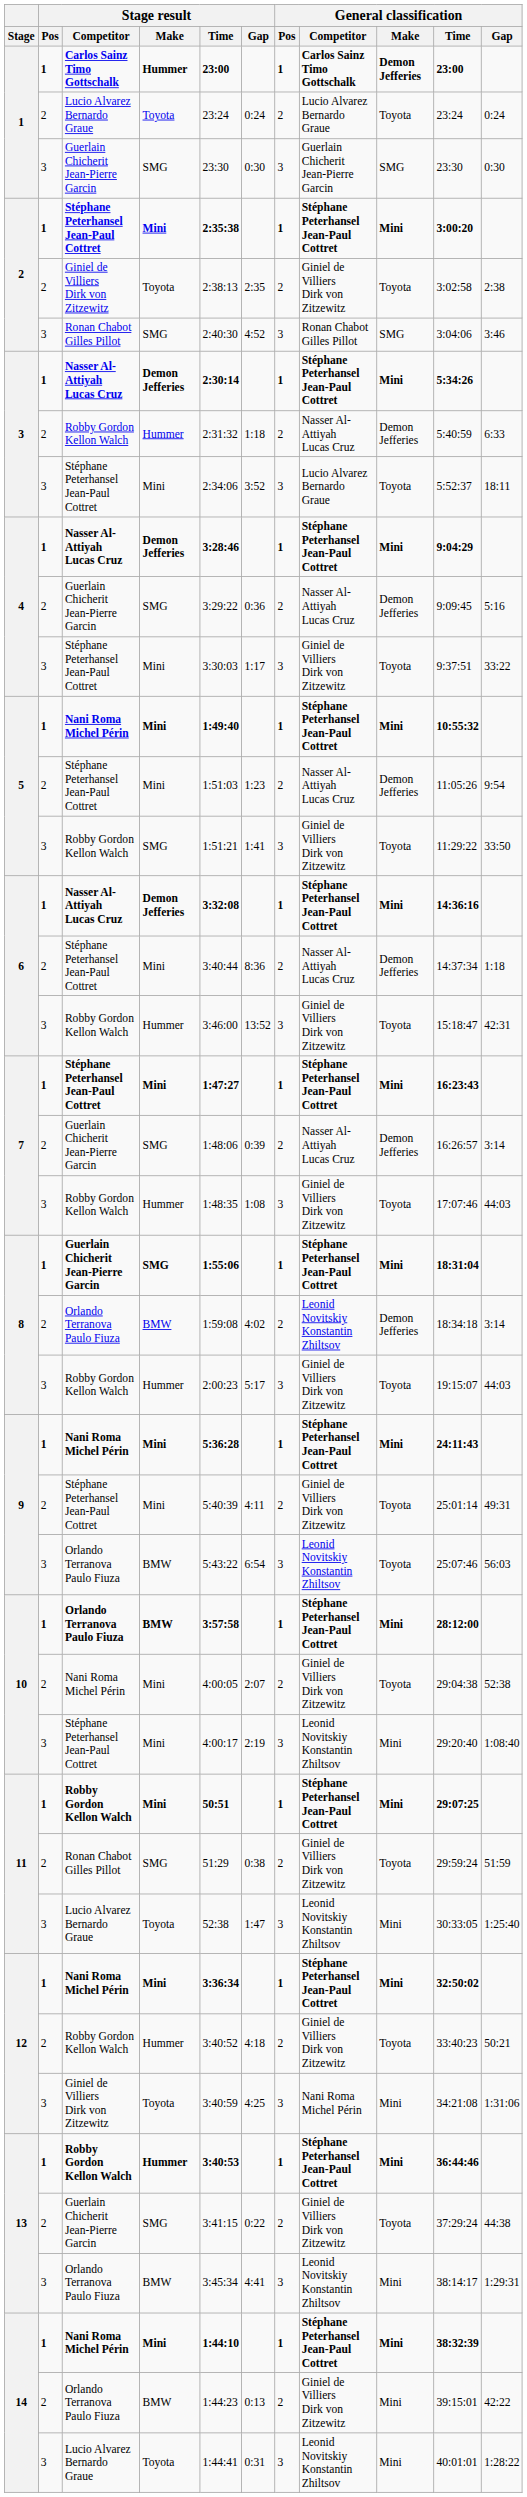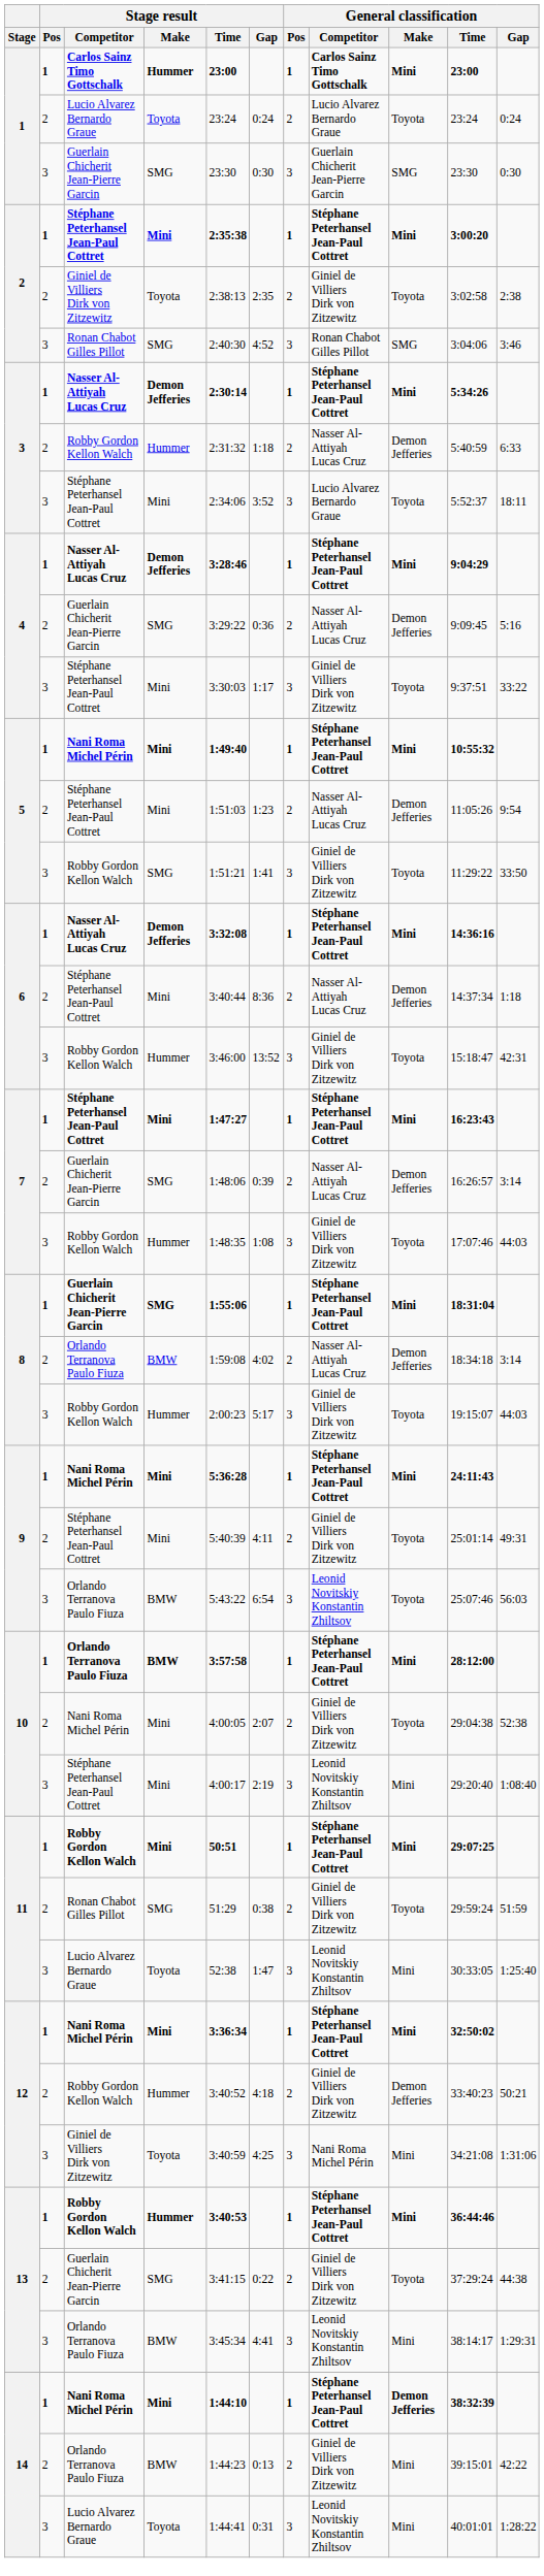 <table class="wikitable" style="font-size:85%;">
 <tr>
 <th></th>
 <th colspan=5><big>Stage result </big></th>
 <th colspan=5><big>General classification</big></th>
 </tr>
 <tr>
 <th width="40px">Stage</th>
 <th width="30px">Pos</th>
 <th width="170px">Competitor</th>
 <th width="120px">Make</th>
 <th width="40px">Time</th>
 <th width="40px">Gap</th>
 <th width="30px">Pos</th>
 <th width="170px">Competitor</th>
 <th width="120px">Make</th>
 <th width="40px">Time</th>
 <th width="40px">Gap</th>
 </tr>
 <tr>
 <th rowspan=3>1</th>
 <td><strong>1</strong></td>
 <td><strong> <a href='#'>Carlos Sainz</a> <br>  <a href='#'>Timo Gottschalk</a></strong></td>
 <td><strong>Hummer</strong></td>
 <td><strong>23:00</strong></td>
 <td></td>
 <td><strong>1</strong></td>
 <td><strong> Carlos Sainz <br>  Timo Gottschalk</strong></td>
-<td><strong>Demon Jefferies</strong></td>
+<td><strong>Mini</strong></td>
 <td><strong>23:00</strong></td>
 <td></td>
 </tr>
 <tr>
 <td>2</td>
 <td> <a href='#'>Lucio Alvarez</a> <br>  <a href='#'>Bernardo Graue</a></td>
 <td><a href='#'>Toyota</a></td>
 <td>23:24</td>
 <td>0:24</td>
 <td>2</td>
 <td> Lucio Alvarez <br>  Bernardo Graue</td>
 <td>Toyota</td>
 <td>23:24</td>
 <td>0:24</td>
 </tr>
 <tr>
 <td>3</td>
 <td> <a href='#'>Guerlain Chicherit</a> <br>  <a href='#'>Jean-Pierre Garcin</a></td>
 <td>SMG</td>
 <td>23:30</td>
 <td>0:30</td>
 <td>3</td>
 <td> Guerlain Chicherit <br>  Jean-Pierre Garcin</td>
 <td>SMG</td>
 <td>23:30</td>
 <td>0:30</td>
 </tr>
 <tr>
 <th rowspan=3>2</th>
 <td><strong>1</strong></td>
 <td> <strong><a href='#'>Stéphane Peterhansel</a> <br>  <a href='#'>Jean-Paul Cottret</a></strong></td>
 <td><strong><a href='#'>Mini</a></strong></td>
 <td><strong>2:35:38</strong></td>
 <td></td>
 <td><strong>1</strong></td>
 <td> <strong>Stéphane Peterhansel <br>  Jean-Paul Cottret</strong></td>
 <td><strong>Mini</strong></td>
 <td><strong>3:00:20</strong></td>
 <td></td>
 </tr>
 <tr>
 <td>2</td>
 <td> <a href='#'>Giniel de Villiers</a> <br>  <a href='#'>Dirk von Zitzewitz</a></td>
 <td>Toyota</td>
 <td>2:38:13</td>
 <td>2:35</td>
 <td>2</td>
 <td> Giniel de Villiers <br>  Dirk von Zitzewitz</td>
 <td>Toyota</td>
 <td>3:02:58</td>
 <td>2:38</td>
 </tr>
 <tr>
 <td>3</td>
 <td> <a href='#'>Ronan Chabot</a> <br>  <a href='#'>Gilles Pillot</a></td>
 <td>SMG</td>
 <td>2:40:30</td>
 <td>4:52</td>
 <td>3</td>
 <td> Ronan Chabot <br>  Gilles Pillot</td>
 <td>SMG</td>
 <td>3:04:06</td>
 <td>3:46</td>
 </tr>
 <tr>
 <th rowspan=3>3</th>
 <td><strong>1</strong></td>
 <td><strong> <a href='#'>Nasser Al-Attiyah</a> <br>  <a href='#'>Lucas Cruz</a></strong></td>
 <td><strong>Demon Jefferies</strong></td>
 <td><strong>2:30:14</strong></td>
 <td></td>
 <td><strong>1</strong></td>
 <td><strong> Stéphane Peterhansel <br>  Jean-Paul Cottret</strong></td>
 <td><strong>Mini</strong></td>
 <td><strong>5:34:26</strong></td>
 <td></td>
 </tr>
 <tr>
 <td>2</td>
 <td> <a href='#'>Robby Gordon</a> <br>  <a href='#'>Kellon Walch</a></td>
 <td><a href='#'>Hummer</a></td>
 <td>2:31:32</td>
 <td>1:18</td>
 <td>2</td>
 <td> Nasser Al-Attiyah <br>  Lucas Cruz</td>
 <td>Demon Jefferies</td>
 <td>5:40:59</td>
 <td>6:33</td>
 </tr>
 <tr>
 <td>3</td>
 <td> Stéphane Peterhansel <br>  Jean-Paul Cottret</td>
 <td>Mini</td>
 <td>2:34:06</td>
 <td>3:52</td>
 <td>3</td>
 <td> Lucio Alvarez <br>  Bernardo Graue</td>
 <td>Toyota</td>
 <td>5:52:37</td>
 <td>18:11</td>
 </tr>
 <tr>
 <th rowspan=3>4</th>
 <td><strong>1</strong></td>
 <td><strong> Nasser Al-Attiyah <br>  Lucas Cruz</strong></td>
 <td><strong>Demon Jefferies</strong></td>
 <td><strong>3:28:46</strong></td>
 <td></td>
 <td><strong>1</strong></td>
 <td><strong> Stéphane Peterhansel <br>  Jean-Paul Cottret</strong></td>
 <td><strong>Mini</strong></td>
 <td><strong>9:04:29</strong></td>
 <td></td>
 </tr>
 <tr>
 <td>2</td>
 <td> Guerlain Chicherit <br>  Jean-Pierre Garcin</td>
 <td>SMG</td>
 <td>3:29:22</td>
 <td>0:36</td>
 <td>2</td>
 <td> Nasser Al-Attiyah <br>  Lucas Cruz</td>
 <td>Demon Jefferies</td>
 <td>9:09:45</td>
 <td>5:16</td>
 </tr>
 <tr>
 <td>3</td>
 <td> Stéphane Peterhansel <br>  Jean-Paul Cottret</td>
 <td>Mini</td>
 <td>3:30:03</td>
 <td>1:17</td>
 <td>3</td>
 <td> Giniel de Villiers <br>  Dirk von Zitzewitz</td>
 <td>Toyota</td>
 <td>9:37:51</td>
 <td>33:22</td>
 </tr>
 <tr>
 <th rowspan=3>5</th>
 <td><strong>1</strong></td>
 <td><strong> <a href='#'>Nani Roma</a> <br>  <a href='#'>Michel Périn</a></strong></td>
 <td><strong>Mini</strong></td>
 <td><strong>1:49:40</strong></td>
 <td></td>
 <td><strong>1</strong></td>
 <td><strong> Stéphane Peterhansel <br>  Jean-Paul Cottret</strong></td>
 <td><strong>Mini</strong></td>
 <td><strong>10:55:32</strong></td>
 <td></td>
 </tr>
 <tr>
 <td>2</td>
 <td> Stéphane Peterhansel <br>  Jean-Paul Cottret</td>
 <td>Mini</td>
 <td>1:51:03</td>
 <td>1:23</td>
 <td>2</td>
 <td> Nasser Al-Attiyah <br>  Lucas Cruz</td>
 <td>Demon Jefferies</td>
 <td>11:05:26</td>
 <td>9:54</td>
 </tr>
 <tr>
 <td>3</td>
 <td> Robby Gordon <br>  Kellon Walch</td>
 <td>SMG</td>
 <td>1:51:21</td>
 <td>1:41</td>
 <td>3</td>
 <td> Giniel de Villiers <br>  Dirk von Zitzewitz</td>
 <td>Toyota</td>
 <td>11:29:22</td>
 <td>33:50</td>
 </tr>
 <tr>
 <th rowspan=3>6</th>
 <td><strong>1</strong></td>
 <td><strong> Nasser Al-Attiyah <br>  Lucas Cruz</strong></td>
 <td><strong>Demon Jefferies</strong></td>
 <td><strong>3:32:08</strong></td>
 <td></td>
 <td><strong>1</strong></td>
 <td><strong> Stéphane Peterhansel <br>  Jean-Paul Cottret</strong></td>
 <td><strong>Mini</strong></td>
 <td><strong>14:36:16</strong></td>
 <td></td>
 </tr>
 <tr>
 <td>2</td>
 <td> Stéphane Peterhansel <br>  Jean-Paul Cottret</td>
 <td>Mini</td>
 <td>3:40:44</td>
 <td>8:36</td>
 <td>2</td>
 <td> Nasser Al-Attiyah <br>  Lucas Cruz</td>
 <td>Demon Jefferies</td>
 <td>14:37:34</td>
 <td>1:18</td>
 </tr>
 <tr>
 <td>3</td>
 <td> Robby Gordon <br>  Kellon Walch</td>
 <td>Hummer</td>
 <td>3:46:00</td>
 <td>13:52</td>
 <td>3</td>
 <td> Giniel de Villiers <br>  Dirk von Zitzewitz</td>
 <td>Toyota</td>
 <td>15:18:47</td>
 <td>42:31</td>
 </tr>
 <tr>
 <th rowspan=3>7</th>
 <td><strong>1</strong></td>
 <td><strong> Stéphane Peterhansel <br>  Jean-Paul Cottret</strong></td>
 <td><strong>Mini</strong></td>
 <td><strong>1:47:27</strong></td>
 <td></td>
 <td><strong>1</strong></td>
 <td><strong> Stéphane Peterhansel <br>  Jean-Paul Cottret</strong></td>
 <td><strong>Mini</strong></td>
 <td><strong>16:23:43</strong></td>
 <td></td>
 </tr>
 <tr>
 <td>2</td>
 <td> Guerlain Chicherit <br>  Jean-Pierre Garcin</td>
 <td>SMG</td>
 <td>1:48:06</td>
 <td>0:39</td>
 <td>2</td>
 <td> Nasser Al-Attiyah <br>  Lucas Cruz</td>
 <td>Demon Jefferies</td>
 <td>16:26:57</td>
 <td>3:14</td>
 </tr>
 <tr>
 <td>3</td>
 <td> Robby Gordon <br>  Kellon Walch</td>
 <td>Hummer</td>
 <td>1:48:35</td>
 <td>1:08</td>
 <td>3</td>
 <td> Giniel de Villiers <br>  Dirk von Zitzewitz</td>
 <td>Toyota</td>
 <td>17:07:46</td>
 <td>44:03</td>
 </tr>
 <tr>
 <th rowspan=3>8</th>
 <td><strong>1</strong></td>
 <td><strong> Guerlain Chicherit <br>  Jean-Pierre Garcin</strong></td>
 <td><strong>SMG</strong></td>
 <td><strong>1:55:06</strong></td>
 <td></td>
 <td><strong>1</strong></td>
 <td><strong> Stéphane Peterhansel <br>  Jean-Paul Cottret</strong></td>
 <td><strong>Mini</strong></td>
 <td><strong>18:31:04</strong></td>
 <td></td>
 </tr>
 <tr>
 <td>2</td>
 <td> <a href='#'>Orlando Terranova</a> <br>  <a href='#'>Paulo Fiuza</a></td>
 <td><a href='#'>BMW</a></td>
 <td>1:59:08</td>
 <td>4:02</td>
 <td>2</td>
-<td> <a href='#'>Leonid Novitskiy</a> <br>  <a href='#'>Konstantin Zhiltsov</a></td>
+<td> Nasser Al-Attiyah <br>  Lucas Cruz</td>
 <td>Demon Jefferies</td>
 <td>18:34:18</td>
 <td>3:14</td>
 </tr>
 <tr>
 <td>3</td>
 <td> Robby Gordon <br>  Kellon Walch</td>
 <td>Hummer</td>
 <td>2:00:23</td>
 <td>5:17</td>
 <td>3</td>
 <td> Giniel de Villiers <br>  Dirk von Zitzewitz</td>
 <td>Toyota</td>
 <td>19:15:07</td>
 <td>44:03</td>
 </tr>
 <tr>
 <th rowspan=3>9</th>
 <td><strong>1</strong></td>
 <td><strong> Nani Roma <br>  Michel Périn</strong></td>
 <td><strong>Mini</strong></td>
 <td><strong>5:36:28</strong></td>
 <td></td>
 <td><strong>1</strong></td>
 <td><strong> Stéphane Peterhansel <br>  Jean-Paul Cottret</strong></td>
 <td><strong>Mini</strong></td>
 <td><strong>24:11:43</strong></td>
 <td></td>
 </tr>
 <tr>
 <td>2</td>
 <td> Stéphane Peterhansel <br>  Jean-Paul Cottret</td>
 <td>Mini</td>
 <td>5:40:39</td>
 <td>4:11</td>
 <td>2</td>
 <td> Giniel de Villiers  <br>  Dirk von Zitzewitz</td>
 <td>Toyota</td>
 <td>25:01:14</td>
 <td>49:31</td>
 </tr>
 <tr>
 <td>3</td>
 <td> Orlando Terranova <br>  Paulo Fiuza</td>
 <td>BMW</td>
 <td>5:43:22</td>
 <td>6:54</td>
 <td>3</td>
 <td> <a href='#'>Leonid Novitskiy</a> <br>  <a href='#'>Konstantin Zhiltsov</a></td>
 <td>Toyota</td>
 <td>25:07:46</td>
 <td>56:03</td>
 </tr>
 <tr>
 <th rowspan=3>10</th>
 <td><strong>1</strong></td>
 <td><strong> Orlando Terranova <br>  Paulo Fiuza</strong></td>
 <td><strong>BMW</strong></td>
 <td><strong>3:57:58</strong></td>
 <td></td>
 <td><strong>1</strong></td>
 <td><strong> Stéphane Peterhansel <br>  Jean-Paul Cottret</strong></td>
 <td><strong>Mini</strong></td>
 <td><strong>28:12:00</strong></td>
 <td></td>
 </tr>
 <tr>
 <td>2</td>
 <td> Nani Roma <br>  Michel Périn</td>
 <td>Mini</td>
 <td>4:00:05</td>
 <td>2:07</td>
 <td>2</td>
 <td> Giniel de Villiers  <br>  Dirk von Zitzewitz</td>
 <td>Toyota</td>
 <td>29:04:38</td>
 <td>52:38</td>
 </tr>
 <tr>
 <td>3</td>
 <td> Stéphane Peterhansel <br>  Jean-Paul Cottret</td>
 <td>Mini</td>
 <td>4:00:17</td>
 <td>2:19</td>
 <td>3</td>
 <td> Leonid Novitskiy <br>  Konstantin Zhiltsov</td>
 <td>Mini</td>
 <td>29:20:40</td>
 <td>1:08:40</td>
 </tr>
 <tr>
 <th rowspan=3>11</th>
 <td><strong>1</strong></td>
 <td><strong> Robby Gordon <br>  Kellon Walch</strong></td>
 <td><strong>Mini</strong></td>
 <td><strong>50:51</strong></td>
 <td></td>
 <td><strong>1</strong></td>
 <td><strong> Stéphane Peterhansel <br>  Jean-Paul Cottret</strong></td>
 <td><strong>Mini</strong></td>
 <td><strong>29:07:25</strong></td>
 <td></td>
 </tr>
 <tr>
 <td>2</td>
 <td> Ronan Chabot <br>  Gilles Pillot</td>
 <td>SMG</td>
 <td>51:29</td>
 <td>0:38</td>
 <td>2</td>
 <td> Giniel de Villiers  <br>  Dirk von Zitzewitz</td>
 <td>Toyota</td>
 <td>29:59:24</td>
 <td>51:59</td>
 </tr>
 <tr>
 <td>3</td>
 <td> Lucio Alvarez <br>  Bernardo Graue</td>
 <td>Toyota</td>
 <td>52:38</td>
 <td>1:47</td>
 <td>3</td>
 <td> Leonid Novitskiy <br>  Konstantin Zhiltsov</td>
 <td>Mini</td>
 <td>30:33:05</td>
 <td>1:25:40</td>
 </tr>
 <tr>
 <th rowspan=3>12</th>
 <td><strong>1</strong></td>
 <td><strong> Nani Roma <br>  Michel Périn</strong></td>
 <td><strong>Mini</strong></td>
 <td><strong>3:36:34</strong></td>
 <td></td>
 <td><strong>1</strong></td>
 <td><strong> Stéphane Peterhansel <br>  Jean-Paul Cottret</strong></td>
 <td><strong>Mini</strong></td>
 <td><strong>32:50:02</strong></td>
 <td></td>
 </tr>
 <tr>
 <td>2</td>
 <td> Robby Gordon <br>  Kellon Walch</td>
 <td>Hummer</td>
 <td>3:40:52</td>
 <td>4:18</td>
 <td>2</td>
 <td> Giniel de Villiers  <br>  Dirk von Zitzewitz</td>
-<td>Toyota</td>
+<td>Demon Jefferies</td>
 <td>33:40:23</td>
 <td>50:21</td>
 </tr>
 <tr>
 <td>3</td>
 <td> Giniel de Villiers  <br>  Dirk von Zitzewitz</td>
 <td>Toyota</td>
 <td>3:40:59</td>
 <td>4:25</td>
 <td>3</td>
 <td> Nani Roma <br>  Michel Périn</td>
 <td>Mini</td>
 <td>34:21:08</td>
 <td>1:31:06</td>
 </tr>
 <tr>
 <th rowspan=3>13</th>
 <td><strong>1</strong></td>
 <td><strong> Robby Gordon <br>  Kellon Walch</strong></td>
 <td><strong>Hummer</strong></td>
 <td><strong>3:40:53</strong></td>
 <td></td>
 <td><strong>1</strong></td>
 <td><strong> Stéphane Peterhansel <br>  Jean-Paul Cottret</strong></td>
 <td><strong>Mini</strong></td>
 <td><strong>36:44:46</strong></td>
 <td></td>
 </tr>
 <tr>
 <td>2</td>
 <td> Guerlain Chicherit <br>  Jean-Pierre Garcin</td>
 <td>SMG</td>
 <td>3:41:15</td>
 <td>0:22</td>
 <td>2</td>
 <td> Giniel de Villiers  <br>  Dirk von Zitzewitz</td>
 <td>Toyota</td>
 <td>37:29:24</td>
 <td>44:38</td>
 </tr>
 <tr>
 <td>3</td>
 <td> Orlando Terranova <br>  Paulo Fiuza</td>
 <td>BMW</td>
 <td>3:45:34</td>
 <td>4:41</td>
 <td>3</td>
 <td> Leonid Novitskiy <br>  Konstantin Zhiltsov</td>
 <td>Mini</td>
 <td>38:14:17</td>
 <td>1:29:31</td>
 </tr>
 <tr>
 <th rowspan=3>14</th>
 <td><strong>1</strong></td>
 <td><strong> Nani Roma <br>  Michel Périn</strong></td>
 <td><strong>Mini</strong></td>
 <td><strong>1:44:10</strong></td>
 <td></td>
 <td><strong>1</strong></td>
 <td><strong> Stéphane Peterhansel <br>  Jean-Paul Cottret</strong></td>
-<td><strong>Mini</strong></td>
+<td><strong>Demon Jefferies</strong></td>
 <td><strong>38:32:39</strong></td>
 <td></td>
 </tr>
 <tr>
 <td>2</td>
 <td> Orlando Terranova <br>  Paulo Fiuza</td>
 <td>BMW</td>
 <td>1:44:23</td>
 <td>0:13</td>
 <td>2</td>
 <td> Giniel de Villiers  <br>  Dirk von Zitzewitz</td>
 <td>Mini</td>
 <td>39:15:01</td>
 <td>42:22</td>
 </tr>
 <tr>
 <td>3</td>
 <td> Lucio Alvarez <br>  Bernardo Graue</td>
 <td>Toyota</td>
 <td>1:44:41</td>
 <td>0:31</td>
 <td>3</td>
 <td> Leonid Novitskiy <br>  Konstantin Zhiltsov</td>
 <td>Mini</td>
 <td>40:01:01</td>
 <td>1:28:22</td>
 </tr>
 </table>
